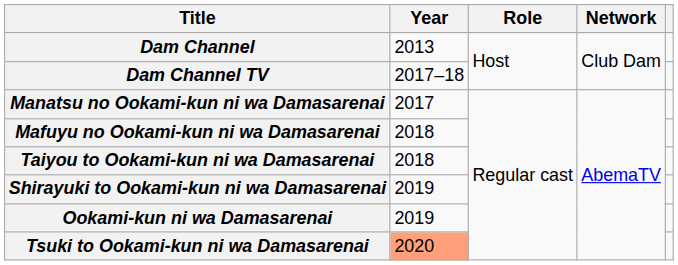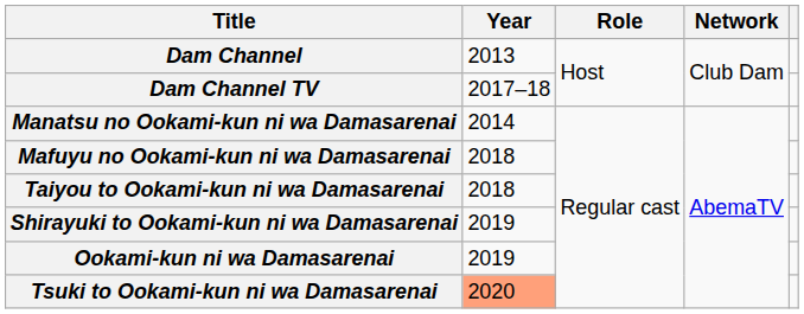 <table class="wikitable sortable plainrowheaders">
 <tr>
 <th scope="col">Title</th>
 <th scope="col">Year</th>
 <th scope="col">Role</th>
 <th scope="col">Network</th>
 <th scope="col" class="unsortable"></th>
 </tr>
 <tr>
 <th scope="row"><em>Dam Channel</em></th>
 <td>2013</td>
 <td rowspan="2">Host</td>
 <td rowspan="2">Club Dam</td>
 <td></td>
 </tr>
 <tr>
 <th scope="row"><em>Dam Channel TV</em></th>
 <td>2017–18</td>
 <td></td>
 </tr>
 <tr>
 <th scope="row"><em>Manatsu no Ookami-kun ni wa Damasarenai</em></th>
-<td>2017</td>
+<td>2014</td>
 <td rowspan="6">Regular cast</td>
 <td rowspan="6"><a href='#'>AbemaTV</a></td>
 <td></td>
 </tr>
 <tr>
 <th scope="row"><em>Mafuyu no Ookami-kun ni wa Damasarenai</em></th>
 <td>2018</td>
 <td></td>
 </tr>
 <tr>
 <th scope="row"><em>Taiyou to Ookami-kun ni wa Damasarenai</em></th>
 <td>2018</td>
 <td></td>
 </tr>
 <tr>
 <th scope="row"><em>Shirayuki to Ookami-kun ni wa Damasarenai</em></th>
 <td>2019</td>
 <td></td>
 </tr>
 <tr>
 <th scope="row"><em>Ookami-kun ni wa Damasarenai</em></th>
 <td>2019</td>
 <td></td>
 </tr>
 <tr>
 <th scope="row"><em>Tsuki to Ookami-kun ni wa Damasarenai</em></th>
 <td style="background: lightsalmon;">2020</td>
 <td></td>
 </tr>
 </table>
